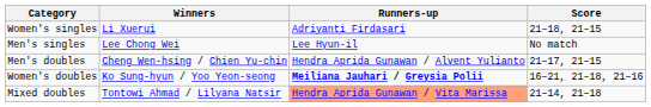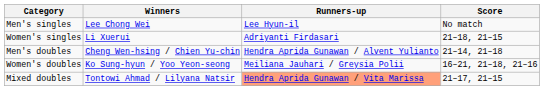 <table class=wikitable style="white-space:nowrap;">
 <tr>
 <th>Category</th>
 <th>Winners</th>
 <th>Runners-up</th>
 <th>Score</th>
 </tr>
 <tr>
+<td>Men's singles</td>
+<td> <a href='#'>Lee Chong Wei</a></td>
+<td> <a href='#'>Lee Hyun-il</a></td>
+<td>No match</td>
+</tr>
+<tr>
 <td>Women's singles</td>
 <td> <a href='#'>Li Xuerui</a></td>
 <td> <a href='#'>Adriyanti Firdasari</a></td>
 <td>21–18, 21–15</td>
 </tr>
 <tr>
-<td>Men's singles</td>
-<td> <a href='#'>Lee Chong Wei</a></td>
-<td> <a href='#'>Lee Hyun-il</a></td>
-<td>No match</td>
-</tr>
-<tr>
 <td>Men's doubles</td>
 <td> <a href='#'>Cheng Wen-hsing</a> / <a href='#'>Chien Yu-chin</a></td>
 <td> <a href='#'>Hendra Aprida Gunawan</a> / <a href='#'>Alvent Yulianto</a></td>
-<td>21–17, 21–15</td>
+<td>21–14, 21–18</td>
 </tr>
 <tr>
 <td>Women's doubles</td>
 <td> <a href='#'>Ko Sung-hyun</a> / <a href='#'>Yoo Yeon-seong</a></td>
-<td><strong> <a href='#'>Meiliana Jauhari</a> / <a href='#'>Greysia Polii</a></strong></td>
+<td> <a href='#'>Meiliana Jauhari</a> / <a href='#'>Greysia Polii</a></td>
 <td>16–21, 21–18, 21–16</td>
 </tr>
 <tr>
 <td>Mixed doubles</td>
 <td> <a href='#'>Tontowi Ahmad</a> / <a href='#'>Lilyana Natsir</a></td>
 <td style="background: lightsalmon;"> <a href='#'>Hendra Aprida Gunawan</a> / <a href='#'>Vita Marissa</a></td>
-<td>21–14, 21–18</td>
+<td>21–17, 21–15</td>
 </tr>
 </table>
